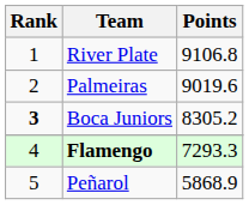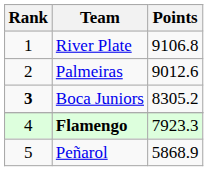 <table class="wikitable" style="text-align: center;">
 <tr>
 <th>Rank</th>
 <th>Team</th>
 <th>Points</th>
 </tr>
 <tr>
 <td>1</td>
 <td align=left> <a href='#'>River Plate</a></td>
 <td>9106.8</td>
 </tr>
 <tr>
 <td>2</td>
 <td align=left> <a href='#'>Palmeiras</a></td>
-<td>9019.6</td>
+<td>9012.6</td>
 </tr>
 <tr>
 <td><strong>3</strong></td>
 <td align=left> <a href='#'>Boca Juniors</a></td>
 <td>8305.2</td>
 </tr>
 <tr>
 </tr>
 <tr bgcolor="#ddffdd">
 <td>4</td>
 <td align=left> <strong>Flamengo</strong></td>
-<td>7293.3</td>
+<td>7923.3</td>
 </tr>
 <tr>
 <td>5</td>
 <td align=left> <a href='#'>Peñarol</a></td>
 <td>5868.9</td>
 </tr>
 </table>
